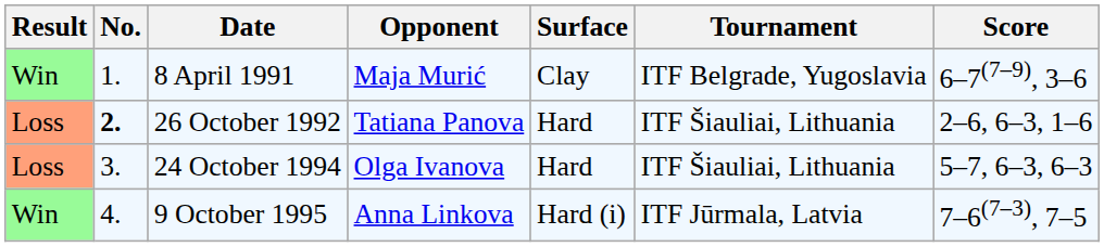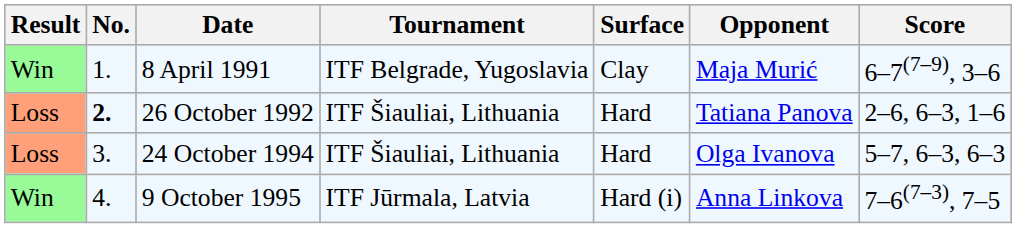 <table class="sortable wikitable">
 <tr>
 <th>Result</th>
 <th>No.</th>
 <th>Date</th>
+<th>Tournament</th>
+<th>Surface</th>
 <th>Opponent</th>
-<th>Surface</th>
-<th>Tournament</th>
 <th>Score</th>
 </tr>
 <tr bgcolor="#f0f8ff">
 <td style="background:#98fb98;">Win</td>
 <td>1.</td>
 <td>8 April 1991</td>
+<td>ITF Belgrade, Yugoslavia</td>
+<td>Clay</td>
 <td> <a href='#'>Maja Murić</a></td>
-<td>Clay</td>
-<td>ITF Belgrade, Yugoslavia</td>
 <td>6–7<sup>(7–9)</sup>, 3–6</td>
 </tr>
 <tr bgcolor="#f0f8ff">
 <td style="background:#ffa07a;">Loss</td>
 <td><strong>2.</strong></td>
 <td>26 October 1992</td>
+<td>ITF Šiauliai, Lithuania</td>
+<td>Hard</td>
 <td> <a href='#'>Tatiana Panova</a></td>
-<td>Hard</td>
-<td>ITF Šiauliai, Lithuania</td>
 <td>2–6, 6–3, 1–6</td>
 </tr>
 <tr bgcolor="#f0f8ff">
 <td style="background:#ffa07a;">Loss</td>
 <td>3.</td>
 <td>24 October 1994</td>
+<td>ITF Šiauliai, Lithuania</td>
+<td>Hard</td>
 <td> <a href='#'>Olga Ivanova</a></td>
-<td>Hard</td>
-<td>ITF Šiauliai, Lithuania</td>
 <td>5–7, 6–3, 6–3</td>
 </tr>
 <tr style="background:#f0f8ff;">
 <td style="background:#98fb98;">Win</td>
 <td>4.</td>
 <td>9 October 1995</td>
+<td>ITF Jūrmala, Latvia</td>
+<td>Hard (i)</td>
 <td> <a href='#'>Anna Linkova</a></td>
-<td>Hard (i)</td>
-<td>ITF Jūrmala, Latvia</td>
 <td>7–6<sup>(7–3)</sup>, 7–5</td>
 </tr>
 </table>
